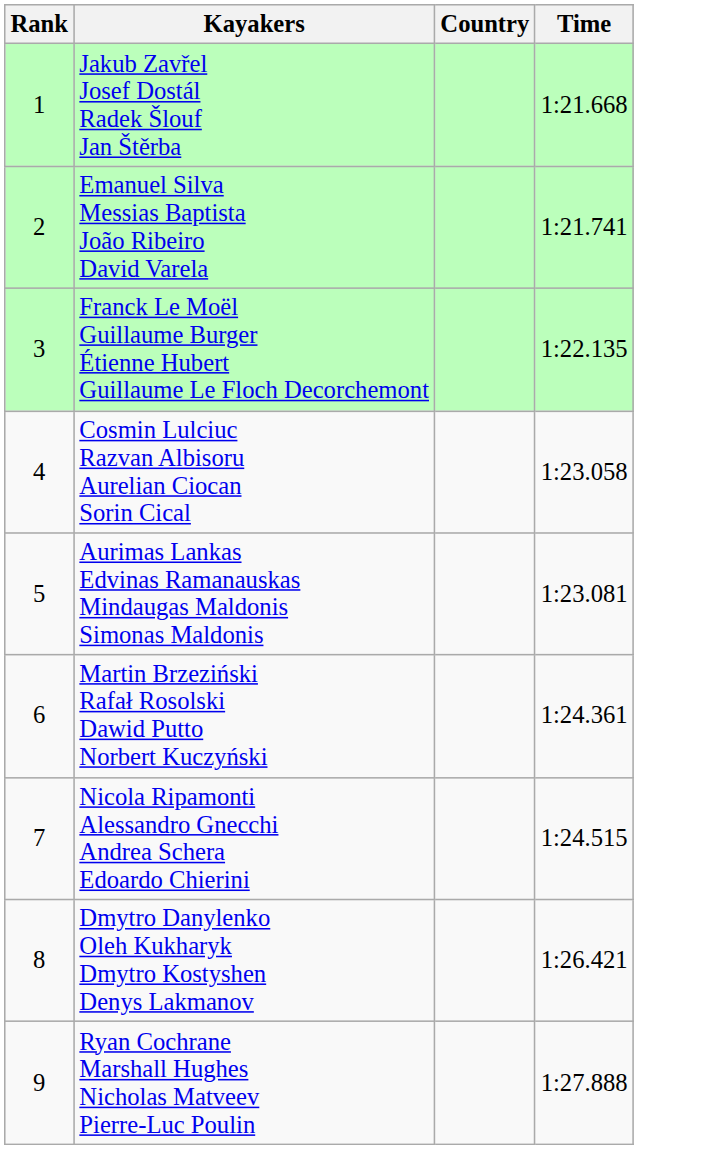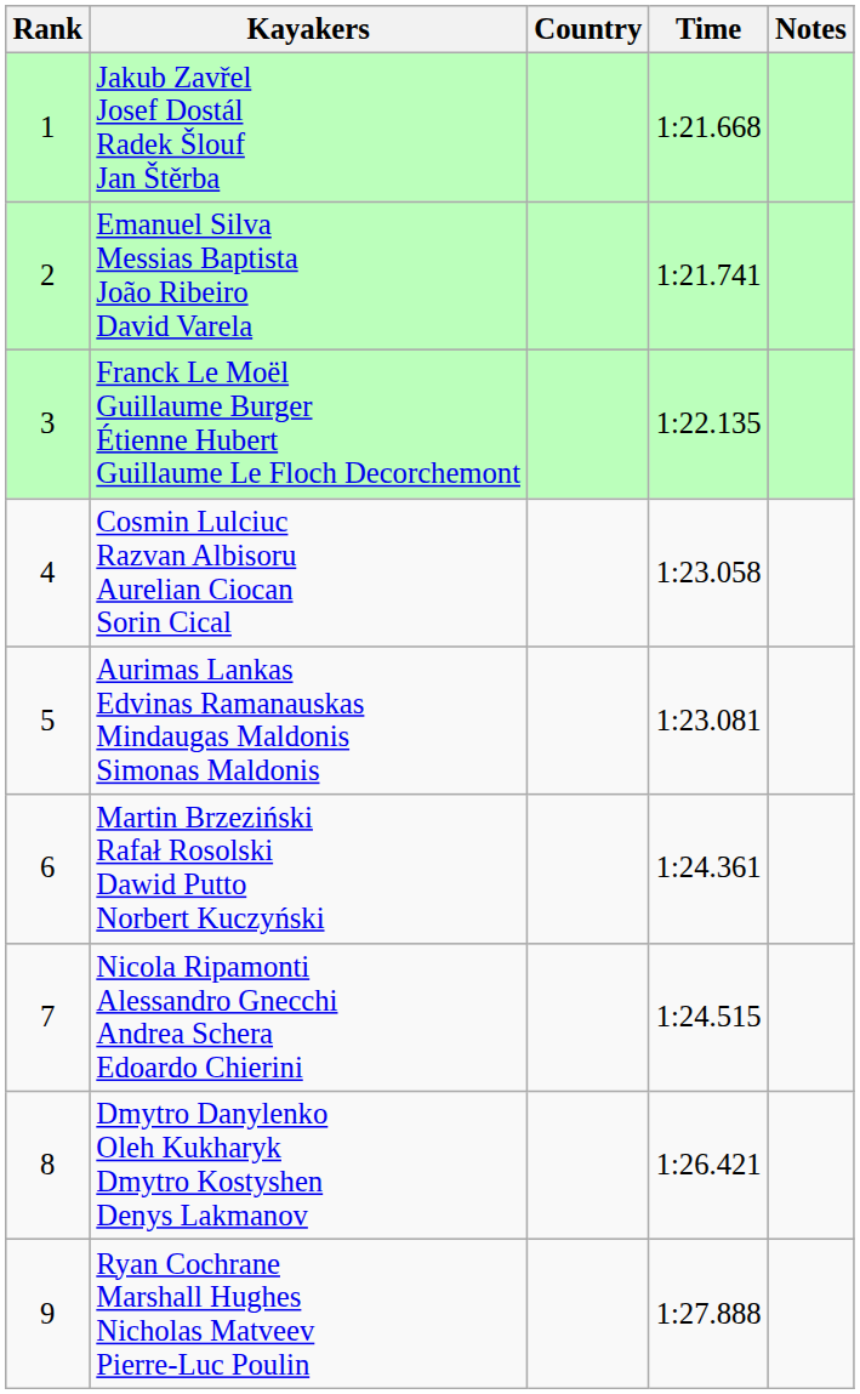 <table class="wikitable" style="text-align:center">
 <tr>
 <th>Rank</th>
 <th>Kayakers</th>
 <th>Country</th>
 <th>Time</th>
+<th>Notes</th>
 </tr>
 <tr bgcolor=bbffbb>
 <td>1</td>
 <td align="left"><a href='#'>Jakub Zavřel</a><br><a href='#'>Josef Dostál</a><br><a href='#'>Radek Šlouf</a><br><a href='#'>Jan Štěrba</a></td>
 <td align="left"></td>
 <td>1:21.668</td>
+<td></td>
 </tr>
 <tr bgcolor=bbffbb>
 <td>2</td>
 <td align="left"><a href='#'>Emanuel Silva</a><br><a href='#'>Messias Baptista</a><br><a href='#'>João Ribeiro</a><br><a href='#'>David Varela</a></td>
 <td align="left"></td>
 <td>1:21.741</td>
+<td></td>
 </tr>
 <tr bgcolor=bbffbb>
 <td>3</td>
 <td align="left"><a href='#'>Franck Le Moël</a><br><a href='#'>Guillaume Burger</a><br><a href='#'>Étienne Hubert</a><br><a href='#'>Guillaume Le Floch Decorchemont</a></td>
 <td align="left"></td>
 <td>1:22.135</td>
+<td></td>
 </tr>
 <tr>
 <td>4</td>
 <td align="left"><a href='#'>Cosmin Lulciuc</a><br><a href='#'>Razvan Albisoru</a><br><a href='#'>Aurelian Ciocan</a><br><a href='#'>Sorin Cical</a></td>
 <td align="left"></td>
 <td>1:23.058</td>
+<td></td>
 </tr>
 <tr>
 <td>5</td>
 <td align="left"><a href='#'>Aurimas Lankas</a><br><a href='#'>Edvinas Ramanauskas</a><br><a href='#'>Mindaugas Maldonis</a><br><a href='#'>Simonas Maldonis</a></td>
 <td align="left"></td>
 <td>1:23.081</td>
+<td></td>
 </tr>
 <tr>
 <td>6</td>
 <td align="left"><a href='#'>Martin Brzeziński</a><br><a href='#'>Rafał Rosolski</a><br><a href='#'>Dawid Putto</a><br><a href='#'>Norbert Kuczyński</a></td>
 <td align="left"></td>
 <td>1:24.361</td>
+<td></td>
 </tr>
 <tr>
 <td>7</td>
 <td align="left"><a href='#'>Nicola Ripamonti</a><br><a href='#'>Alessandro Gnecchi</a><br><a href='#'>Andrea Schera</a><br><a href='#'>Edoardo Chierini</a></td>
 <td align="left"></td>
 <td>1:24.515</td>
+<td></td>
 </tr>
 <tr>
 <td>8</td>
 <td align="left"><a href='#'>Dmytro Danylenko</a><br><a href='#'>Oleh Kukharyk</a><br><a href='#'>Dmytro Kostyshen</a><br><a href='#'>Denys Lakmanov</a></td>
 <td align="left"></td>
 <td>1:26.421</td>
+<td></td>
 </tr>
 <tr>
 <td>9</td>
 <td align="left"><a href='#'>Ryan Cochrane</a><br><a href='#'>Marshall Hughes</a><br><a href='#'>Nicholas Matveev</a><br><a href='#'>Pierre-Luc Poulin</a></td>
 <td align="left"></td>
 <td>1:27.888</td>
+<td></td>
 </tr>
 </table>
